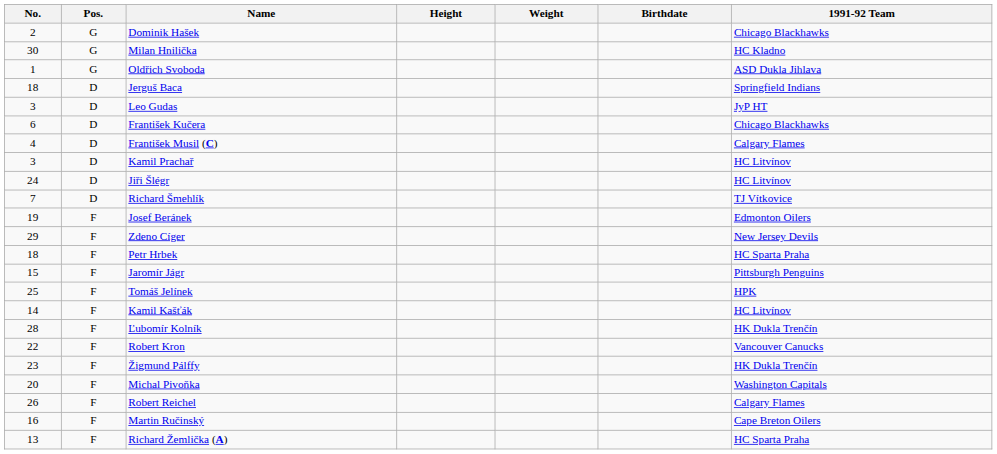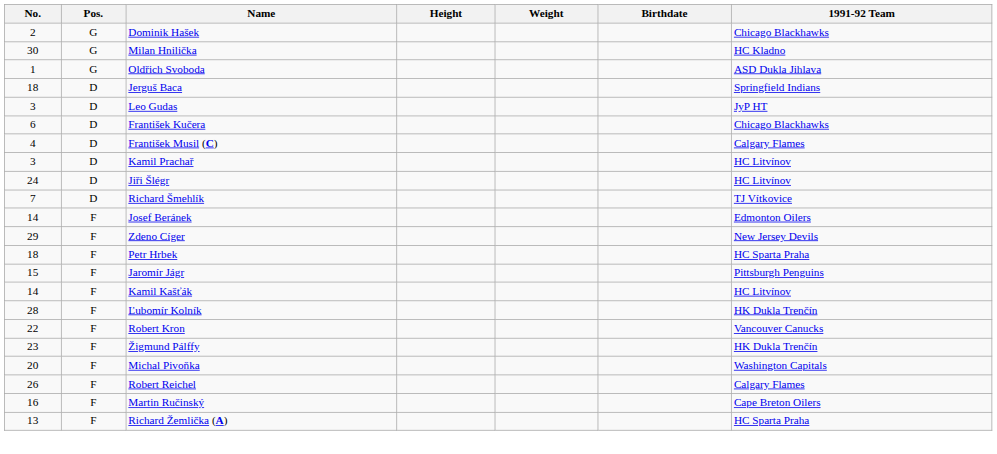 <table class="wikitable sortable" width="80%" style="font-size: 90%; text-align: center;">
 <tr>
 <th>No.</th>
 <th>Pos.</th>
 <th>Name</th>
 <th>Height</th>
 <th>Weight</th>
 <th>Birthdate</th>
 <th>1991-92 Team</th>
 </tr>
 <tr>
 <td>2</td>
 <td>G</td>
 <td style="text-align:left;"><a href='#'>Dominik Hašek</a></td>
 <td></td>
 <td></td>
 <td style="text-align:right;"></td>
 <td style="text-align:left;"> <a href='#'>Chicago Blackhawks</a></td>
 </tr>
 <tr>
 <td>30</td>
 <td>G</td>
 <td style="text-align:left;"><a href='#'>Milan Hnilička</a></td>
 <td></td>
 <td></td>
 <td style="text-align:right;"></td>
 <td style="text-align:left;"> <a href='#'>HC Kladno</a></td>
 </tr>
 <tr>
 <td>1</td>
 <td>G</td>
 <td style="text-align:left;"><a href='#'>Oldřich Svoboda</a></td>
 <td></td>
 <td></td>
 <td style="text-align:right;"></td>
 <td style="text-align:left;"> <a href='#'>ASD Dukla Jihlava</a></td>
 </tr>
 <tr>
 <td>18</td>
 <td>D</td>
 <td style="text-align:left;"><a href='#'>Jerguš Baca</a></td>
 <td></td>
 <td></td>
 <td style="text-align:right;"></td>
 <td style="text-align:left;"> <a href='#'>Springfield Indians</a></td>
 </tr>
 <tr>
 <td>3</td>
 <td>D</td>
 <td style="text-align:left;"><a href='#'>Leo Gudas</a></td>
 <td></td>
 <td></td>
 <td style="text-align:right;"></td>
 <td style="text-align:left;"> <a href='#'>JyP HT</a></td>
 </tr>
 <tr>
 <td>6</td>
 <td>D</td>
 <td style="text-align:left;"><a href='#'>František Kučera</a></td>
 <td></td>
 <td></td>
 <td style="text-align:right;"></td>
 <td style="text-align:left;"> <a href='#'>Chicago Blackhawks</a></td>
 </tr>
 <tr>
 <td>4</td>
 <td>D</td>
 <td style="text-align:left;"><a href='#'>František Musil</a> (<strong><a href='#'>C</a></strong>)</td>
 <td></td>
 <td></td>
 <td style="text-align:right;"></td>
 <td style="text-align:left;"> <a href='#'>Calgary Flames</a></td>
 </tr>
 <tr>
 <td>3</td>
 <td>D</td>
 <td style="text-align:left;"><a href='#'>Kamil Prachař</a></td>
 <td></td>
 <td></td>
 <td style="text-align:right;"></td>
 <td style="text-align:left;"> <a href='#'>HC Litvínov</a></td>
 </tr>
 <tr>
 <td>24</td>
 <td>D</td>
 <td style="text-align:left;"><a href='#'>Jiři Šlégr</a></td>
 <td></td>
 <td></td>
 <td style="text-align:right;"></td>
 <td style="text-align:left;"> <a href='#'>HC Litvínov</a></td>
 </tr>
 <tr>
 <td>7</td>
 <td>D</td>
 <td style="text-align:left;"><a href='#'>Richard Šmehlík</a></td>
 <td></td>
 <td></td>
 <td style="text-align:right;"></td>
 <td style="text-align:left;"> <a href='#'>TJ Vítkovice</a></td>
 </tr>
 <tr>
-<td>19</td>
+<td>14</td>
 <td>F</td>
 <td style="text-align:left;"><a href='#'>Josef Beránek</a></td>
 <td></td>
 <td></td>
 <td style="text-align:right;"></td>
 <td style="text-align:left;"> <a href='#'>Edmonton Oilers</a></td>
 </tr>
 <tr>
 <td>29</td>
 <td>F</td>
 <td style="text-align:left;"><a href='#'>Zdeno Cíger</a></td>
 <td></td>
 <td></td>
 <td style="text-align:right;"></td>
 <td style="text-align:left;"> <a href='#'>New Jersey Devils</a></td>
 </tr>
 <tr>
 <td>18</td>
 <td>F</td>
 <td style="text-align:left;"><a href='#'>Petr Hrbek</a></td>
 <td></td>
 <td></td>
 <td style="text-align:right;"></td>
 <td style="text-align:left;"> <a href='#'>HC Sparta Praha</a></td>
 </tr>
 <tr>
 <td>15</td>
 <td>F</td>
 <td style="text-align:left;"><a href='#'>Jaromír Jágr</a></td>
 <td></td>
 <td></td>
 <td style="text-align:right;"></td>
 <td style="text-align:left;"> <a href='#'>Pittsburgh Penguins</a></td>
-</tr>
-<tr>
-<td>25</td>
-<td>F</td>
-<td style="text-align:left;"><a href='#'>Tomáš Jelínek</a></td>
-<td></td>
-<td></td>
-<td style="text-align:right;"></td>
-<td style="text-align:left;"> <a href='#'>HPK</a></td>
 </tr>
 <tr>
 <td>14</td>
 <td>F</td>
 <td style="text-align:left;"><a href='#'>Kamil Kašťák</a></td>
 <td></td>
 <td></td>
 <td style="text-align:right;"></td>
 <td style="text-align:left;"> <a href='#'>HC Litvínov</a></td>
 </tr>
 <tr>
 <td>28</td>
 <td>F</td>
 <td style="text-align:left;"><a href='#'>Ľubomír Kolník</a></td>
 <td></td>
 <td></td>
 <td style="text-align:right;"></td>
 <td style="text-align:left;"> <a href='#'>HK Dukla Trenčín</a></td>
 </tr>
 <tr>
 <td>22</td>
 <td>F</td>
 <td style="text-align:left;"><a href='#'>Robert Kron</a></td>
 <td></td>
 <td></td>
 <td style="text-align:right;"></td>
 <td style="text-align:left;"> <a href='#'>Vancouver Canucks</a></td>
 </tr>
 <tr>
 <td>23</td>
 <td>F</td>
 <td style="text-align:left;"><a href='#'>Žigmund Pálffy</a></td>
 <td></td>
 <td></td>
 <td style="text-align:right;"></td>
 <td style="text-align:left;"> <a href='#'>HK Dukla Trenčín</a></td>
 </tr>
 <tr>
 <td>20</td>
 <td>F</td>
 <td style="text-align:left;"><a href='#'>Michal Pivoňka</a></td>
 <td></td>
 <td></td>
 <td style="text-align:right;"></td>
 <td style="text-align:left;"> <a href='#'>Washington Capitals</a></td>
 </tr>
 <tr>
 <td>26</td>
 <td>F</td>
 <td style="text-align:left;"><a href='#'>Robert Reichel</a></td>
 <td></td>
 <td></td>
 <td style="text-align:right;"></td>
 <td style="text-align:left;"> <a href='#'>Calgary Flames</a></td>
 </tr>
 <tr>
 <td>16</td>
 <td>F</td>
 <td style="text-align:left;"><a href='#'>Martin Ručinský</a></td>
 <td></td>
 <td></td>
 <td style="text-align:right;"></td>
 <td style="text-align:left;"> <a href='#'>Cape Breton Oilers</a></td>
 </tr>
 <tr>
 <td>13</td>
 <td>F</td>
 <td style="text-align:left;"><a href='#'>Richard Žemlička</a> (<strong><a href='#'>A</a></strong>)</td>
 <td></td>
 <td></td>
 <td style="text-align:right;"></td>
 <td style="text-align:left;"> <a href='#'>HC Sparta Praha</a></td>
 </tr>
 </table>
